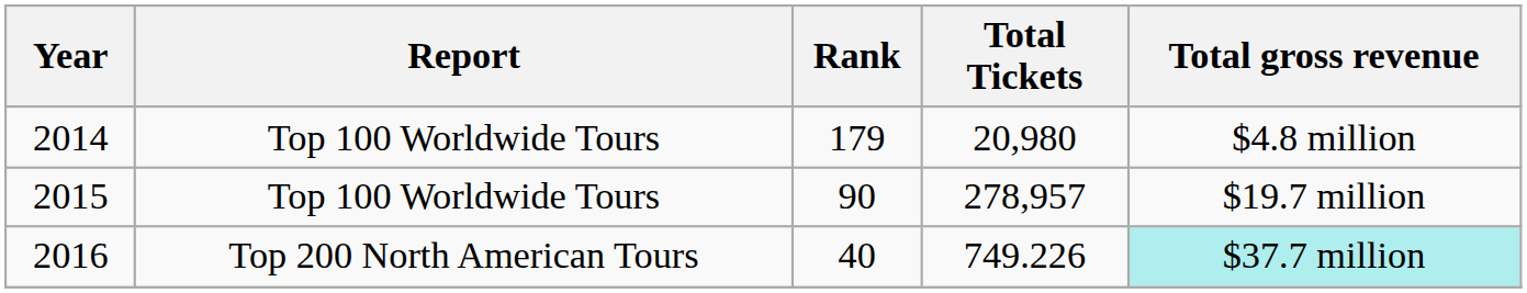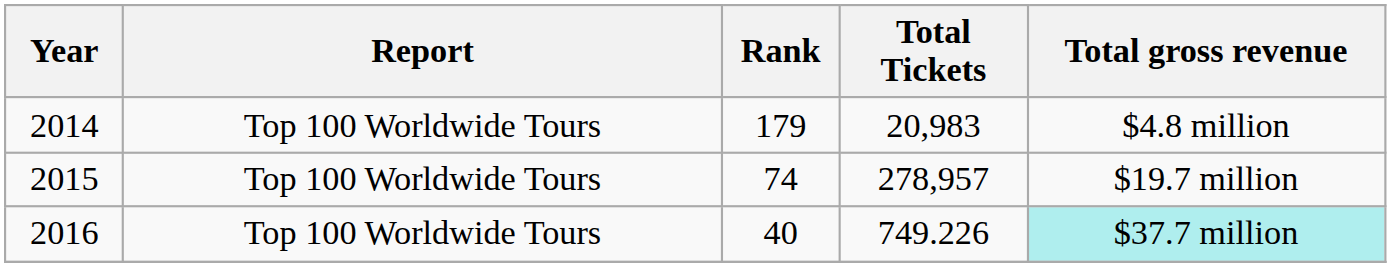 <table class="wikitable" style="text-align:center;">
 <tr>
 <th scope="col" style="width:3em;">Year</th>
 <th scope="col" style="width:17em;">Report</th>
 <th scope="col" style="width:3em;">Rank</th>
 <th scope="col" style="width:5em;">Total Tickets</th>
 <th scope="col" style="width:10em;">Total gross revenue</th>
 </tr>
 <tr>
 <td>2014</td>
 <td>Top 100 Worldwide Tours</td>
 <td>179</td>
-<td>20,980</td>
+<td>20,983</td>
 <td>$4.8 million</td>
 </tr>
 <tr>
 <td>2015</td>
 <td>Top 100 Worldwide Tours</td>
-<td>90</td>
+<td>74</td>
 <td>278,957</td>
 <td>$19.7 million</td>
 </tr>
 <tr>
 <td>2016</td>
-<td>Top 200 North American Tours</td>
+<td>Top 100 Worldwide Tours</td>
 <td>40</td>
 <td>749.226</td>
 <td style="background: paleturquoise;">$37.7 million</td>
 </tr>
 <tr>
 </tr>
 </table>
